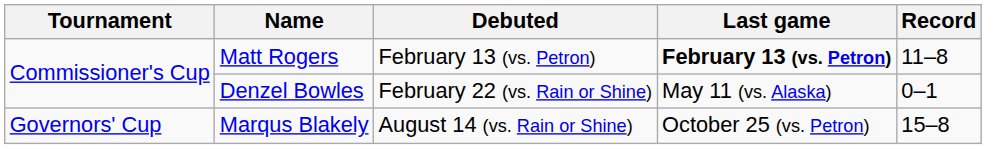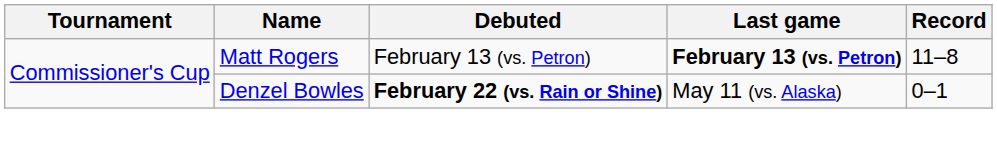 <table class="wikitable">
 <tr>
 <th>Tournament</th>
 <th>Name</th>
 <th>Debuted</th>
 <th>Last game</th>
 <th>Record</th>
 </tr>
 <tr>
 <td rowspan=2><a href='#'>Commissioner's Cup</a></td>
 <td><a href='#'>Matt Rogers</a></td>
 <td>February 13 <small>(vs. <a href='#'>Petron</a>)</small></td>
 <td><strong>February 13 <small>(vs. <a href='#'>Petron</a>)</small></strong></td>
 <td>11–8</td>
 </tr>
 <tr>
 <td><a href='#'>Denzel Bowles</a></td>
-<td>February 22 <small>(vs. <a href='#'>Rain or Shine</a>)</small></td>
+<td><strong>February 22 <small>(vs. <a href='#'>Rain or Shine</a>)</small></strong></td>
 <td>May 11 <small>(vs. <a href='#'>Alaska</a>)</small></td>
 <td>0–1</td>
 </tr>
-<tr>
-<td><a href='#'>Governors' Cup</a></td>
-<td><a href='#'>Marqus Blakely</a></td>
-<td>August 14 <small>(vs. <a href='#'>Rain or Shine</a>)</small></td>
-<td>October 25 <small>(vs. <a href='#'>Petron</a>)</small></td>
-<td>15–8</td>
-</tr>
 </table>
